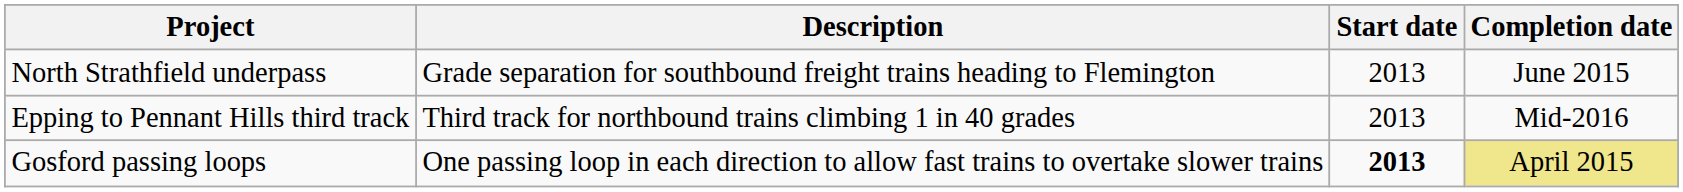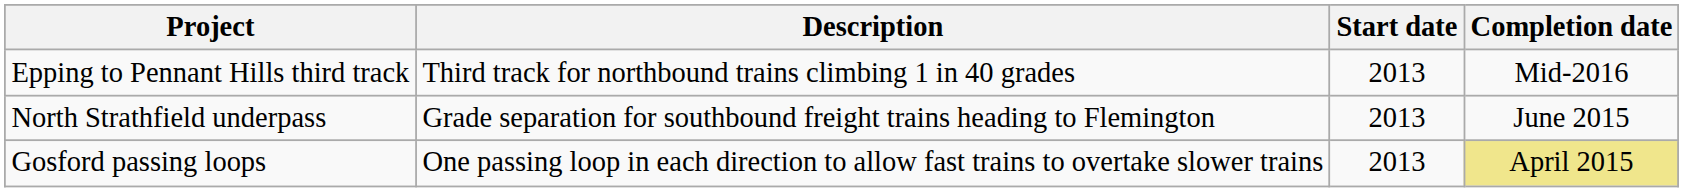 <table class="wikitable">
 <tr>
 <th>Project</th>
 <th>Description</th>
 <th>Start date</th>
 <th>Completion date</th>
 </tr>
 <tr>
+<td>Epping to Pennant Hills third track</td>
+<td>Third track for northbound trains climbing 1 in 40 grades</td>
+<td align=center>2013</td>
+<td align=center>Mid-2016</td>
+</tr>
+<tr>
 <td>North Strathfield underpass</td>
 <td>Grade separation for southbound freight trains heading to Flemington</td>
 <td align=center>2013</td>
 <td align=center>June 2015</td>
 </tr>
 <tr>
-<td>Epping to Pennant Hills third track</td>
-<td>Third track for northbound trains climbing 1 in 40 grades</td>
-<td align=center>2013</td>
-<td align=center>Mid-2016</td>
-</tr>
-<tr>
 <td>Gosford passing loops</td>
 <td>One passing loop in each direction to allow fast trains to overtake slower trains</td>
-<td align=center><strong>2013</strong></td>
+<td align=center>2013</td>
 <td align=center style="background: khaki;">April 2015</td>
 </tr>
 </table>
